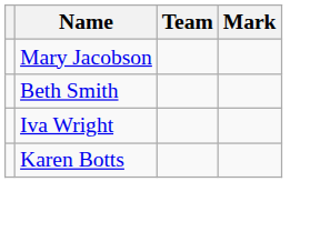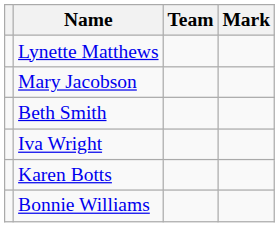 <table class=wikitable>
 <tr>
 <th></th>
 <th>Name</th>
 <th>Team</th>
 <th>Mark</th>
+</tr>
+<tr>
+<td></td>
+<td><a href='#'>Lynette Matthews</a></td>
+<td></td>
+<td></td>
 </tr>
 <tr>
 <td></td>
 <td><a href='#'>Mary Jacobson</a></td>
 <td></td>
 <td></td>
 </tr>
 <tr>
 <td></td>
 <td><a href='#'>Beth Smith</a></td>
 <td></td>
 <td></td>
 </tr>
 <tr>
 <td></td>
 <td><a href='#'>Iva Wright</a></td>
 <td></td>
 <td></td>
 </tr>
 <tr>
 <td></td>
 <td><a href='#'>Karen Botts</a></td>
 <td></td>
 <td></td>
 </tr>
+<tr>
+<td></td>
+<td><a href='#'>Bonnie Williams</a></td>
+<td></td>
+<td></td>
+</tr>
 </table>
